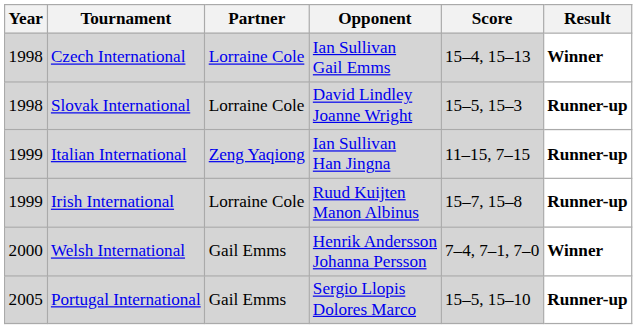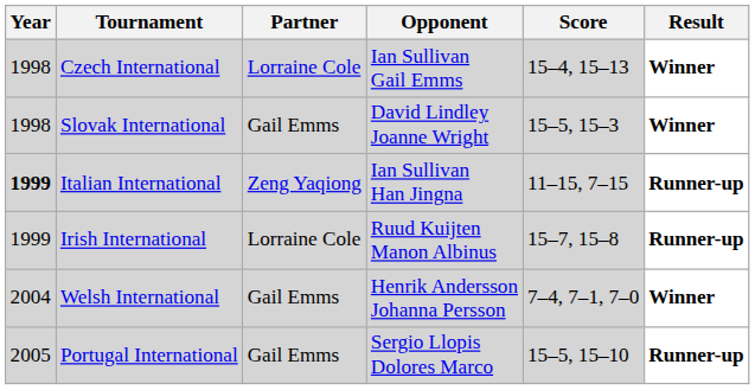 <table class="sortable wikitable" style="font-size: 90%;">
 <tr>
 <th>Year</th>
 <th>Tournament</th>
 <th>Partner</th>
 <th>Opponent</th>
 <th>Score</th>
 <th>Result</th>
 </tr>
 <tr style="background:#D5D5D5">
 <td align="center">1998</td>
 <td align="left"><a href='#'>Czech International</a></td>
 <td align="left"> <a href='#'>Lorraine Cole</a></td>
 <td align="left"> <a href='#'>Ian Sullivan</a> <br>  <a href='#'>Gail Emms</a></td>
 <td align="left">15–4, 15–13</td>
 <td style="text-align:left; background:white"> <strong>Winner</strong></td>
 </tr>
 <tr style="background:#D5D5D5">
 <td align="center">1998</td>
 <td align="left"><a href='#'>Slovak International</a></td>
-<td align="left"> Lorraine Cole</td>
+<td align="left"> Gail Emms</td>
 <td align="left"> <a href='#'>David Lindley</a> <br>  <a href='#'>Joanne Wright</a></td>
 <td align="left">15–5, 15–3</td>
-<td style="text-align:left; background:white"> <strong>Runner-up</strong></td>
+<td style="text-align:left; background:white"> <strong>Winner</strong></td>
 </tr>
 <tr style="background:#D5D5D5">
-<td align="center">1999</td>
+<td align="center"><strong>1999</strong></td>
 <td align="left"><a href='#'>Italian International</a></td>
 <td align="left"> <a href='#'>Zeng Yaqiong</a></td>
 <td align="left"> <a href='#'>Ian Sullivan</a> <br>  <a href='#'>Han Jingna</a></td>
 <td align="left">11–15, 7–15</td>
 <td style="text-align:left; background:white"> <strong>Runner-up</strong></td>
 </tr>
 <tr style="background:#D5D5D5">
 <td align="center">1999</td>
 <td align="left"><a href='#'>Irish International</a></td>
 <td align="left"> Lorraine Cole</td>
 <td align="left"> <a href='#'>Ruud Kuijten</a> <br>  <a href='#'>Manon Albinus</a></td>
 <td align="left">15–7, 15–8</td>
 <td style="text-align:left; background:white"> <strong>Runner-up</strong></td>
 </tr>
 <tr style="background:#D5D5D5">
-<td align="center">2000</td>
+<td align="center">2004</td>
 <td align="left"><a href='#'>Welsh International</a></td>
 <td align="left"> Gail Emms</td>
 <td align="left"> <a href='#'>Henrik Andersson</a> <br>  <a href='#'>Johanna Persson</a></td>
 <td align="left">7–4, 7–1, 7–0</td>
 <td style="text-align:left; background:white"> <strong>Winner</strong></td>
 </tr>
 <tr style="background:#D5D5D5">
 <td align="center">2005</td>
 <td align="left"><a href='#'>Portugal International</a></td>
 <td align="left"> Gail Emms</td>
 <td align="left"> <a href='#'>Sergio Llopis</a> <br>  <a href='#'>Dolores Marco</a></td>
 <td align="left">15–5, 15–10</td>
 <td style="text-align:left; background:white"> <strong>Runner-up</strong></td>
 </tr>
 </table>
